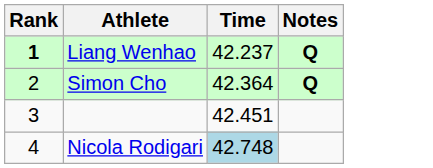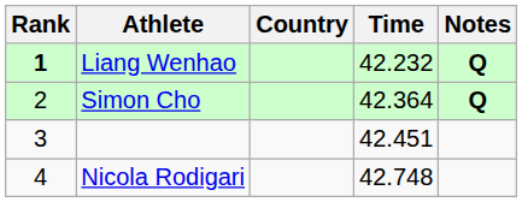 <table class="wikitable sortable" style="text-align:center">
 <tr>
 <th>Rank</th>
 <th>Athlete</th>
+<th>Country</th>
 <th>Time</th>
 <th>Notes</th>
 </tr>
 <tr bgcolor="#ccffcc">
 <td><strong>1</strong></td>
 <td align=left><a href='#'>Liang Wenhao</a></td>
-<td>42.237</td>
+<td align=left></td>
+<td>42.232</td>
 <td><strong>Q</strong></td>
 </tr>
 <tr bgcolor="#ccffcc">
 <td>2</td>
 <td align=left><a href='#'>Simon Cho</a></td>
+<td align=left></td>
 <td>42.364</td>
 <td><strong>Q</strong></td>
 </tr>
 <tr>
 <td>3</td>
+<td align=left></td>
 <td align=left></td>
 <td>42.451</td>
 <td></td>
 </tr>
 <tr>
 <td>4</td>
 <td align=left><a href='#'>Nicola Rodigari</a></td>
-<td style="background: lightblue;">42.748</td>
+<td align=left></td>
+<td>42.748</td>
 <td></td>
 </tr>
 </table>
